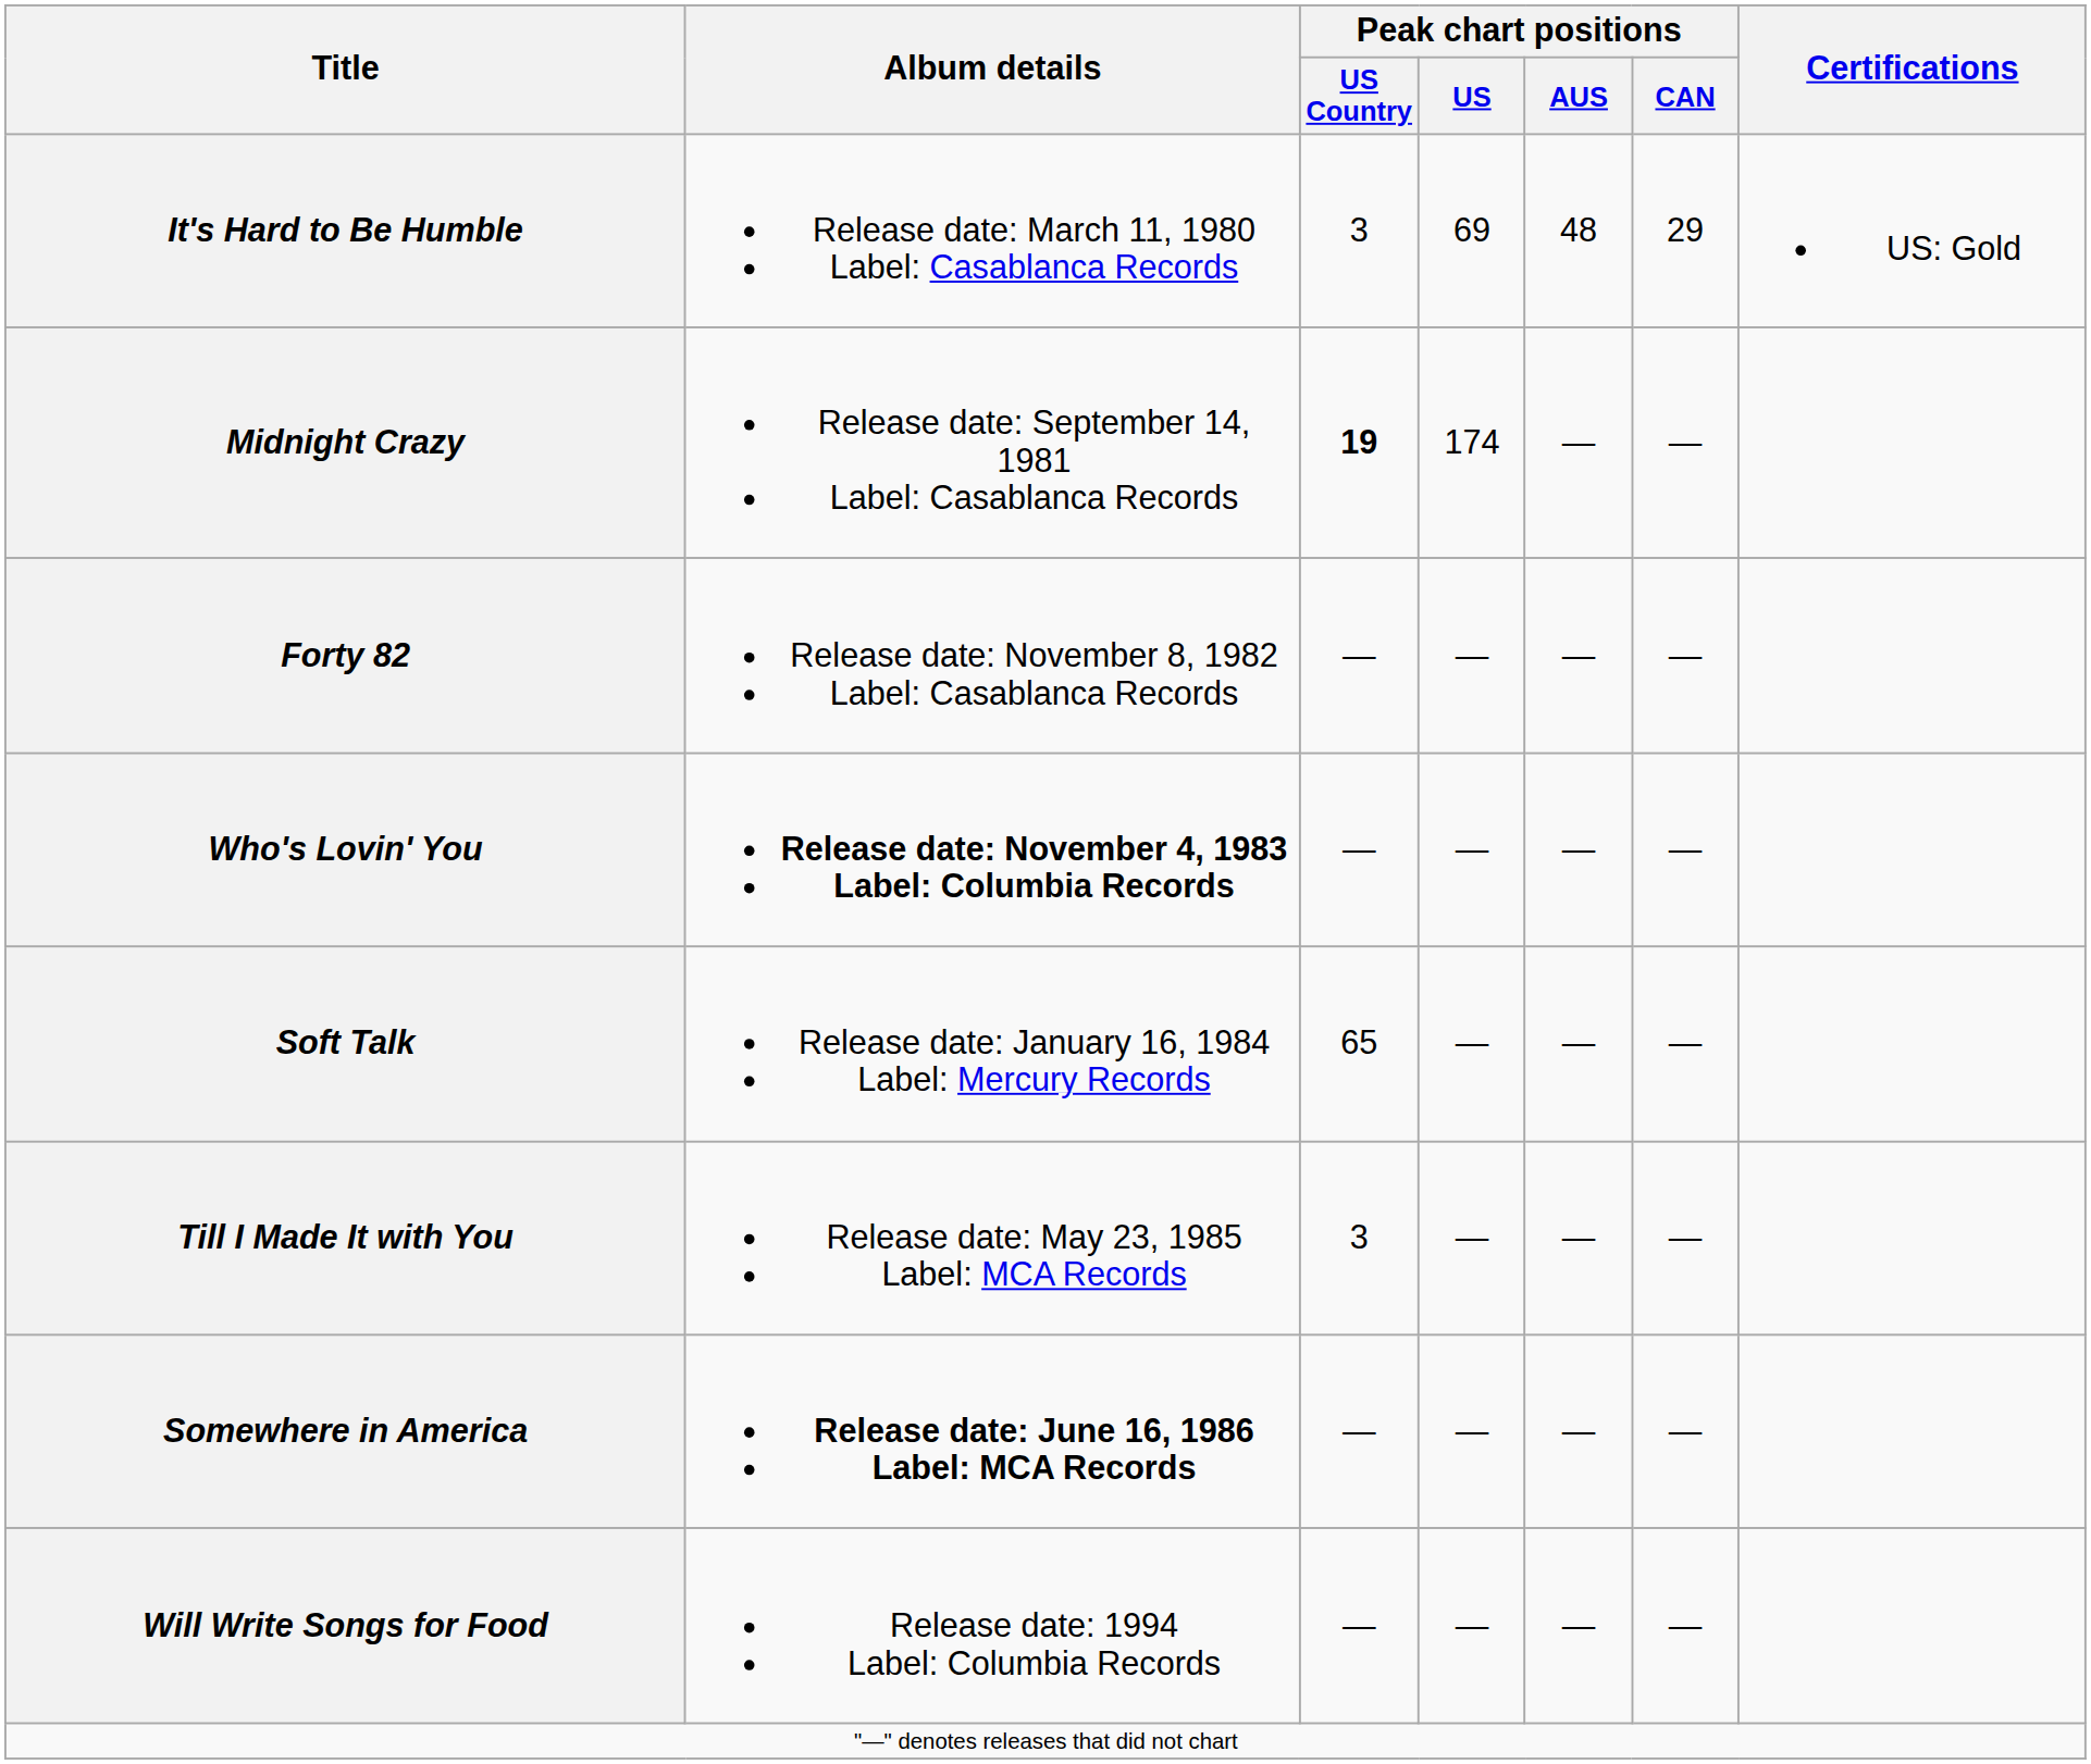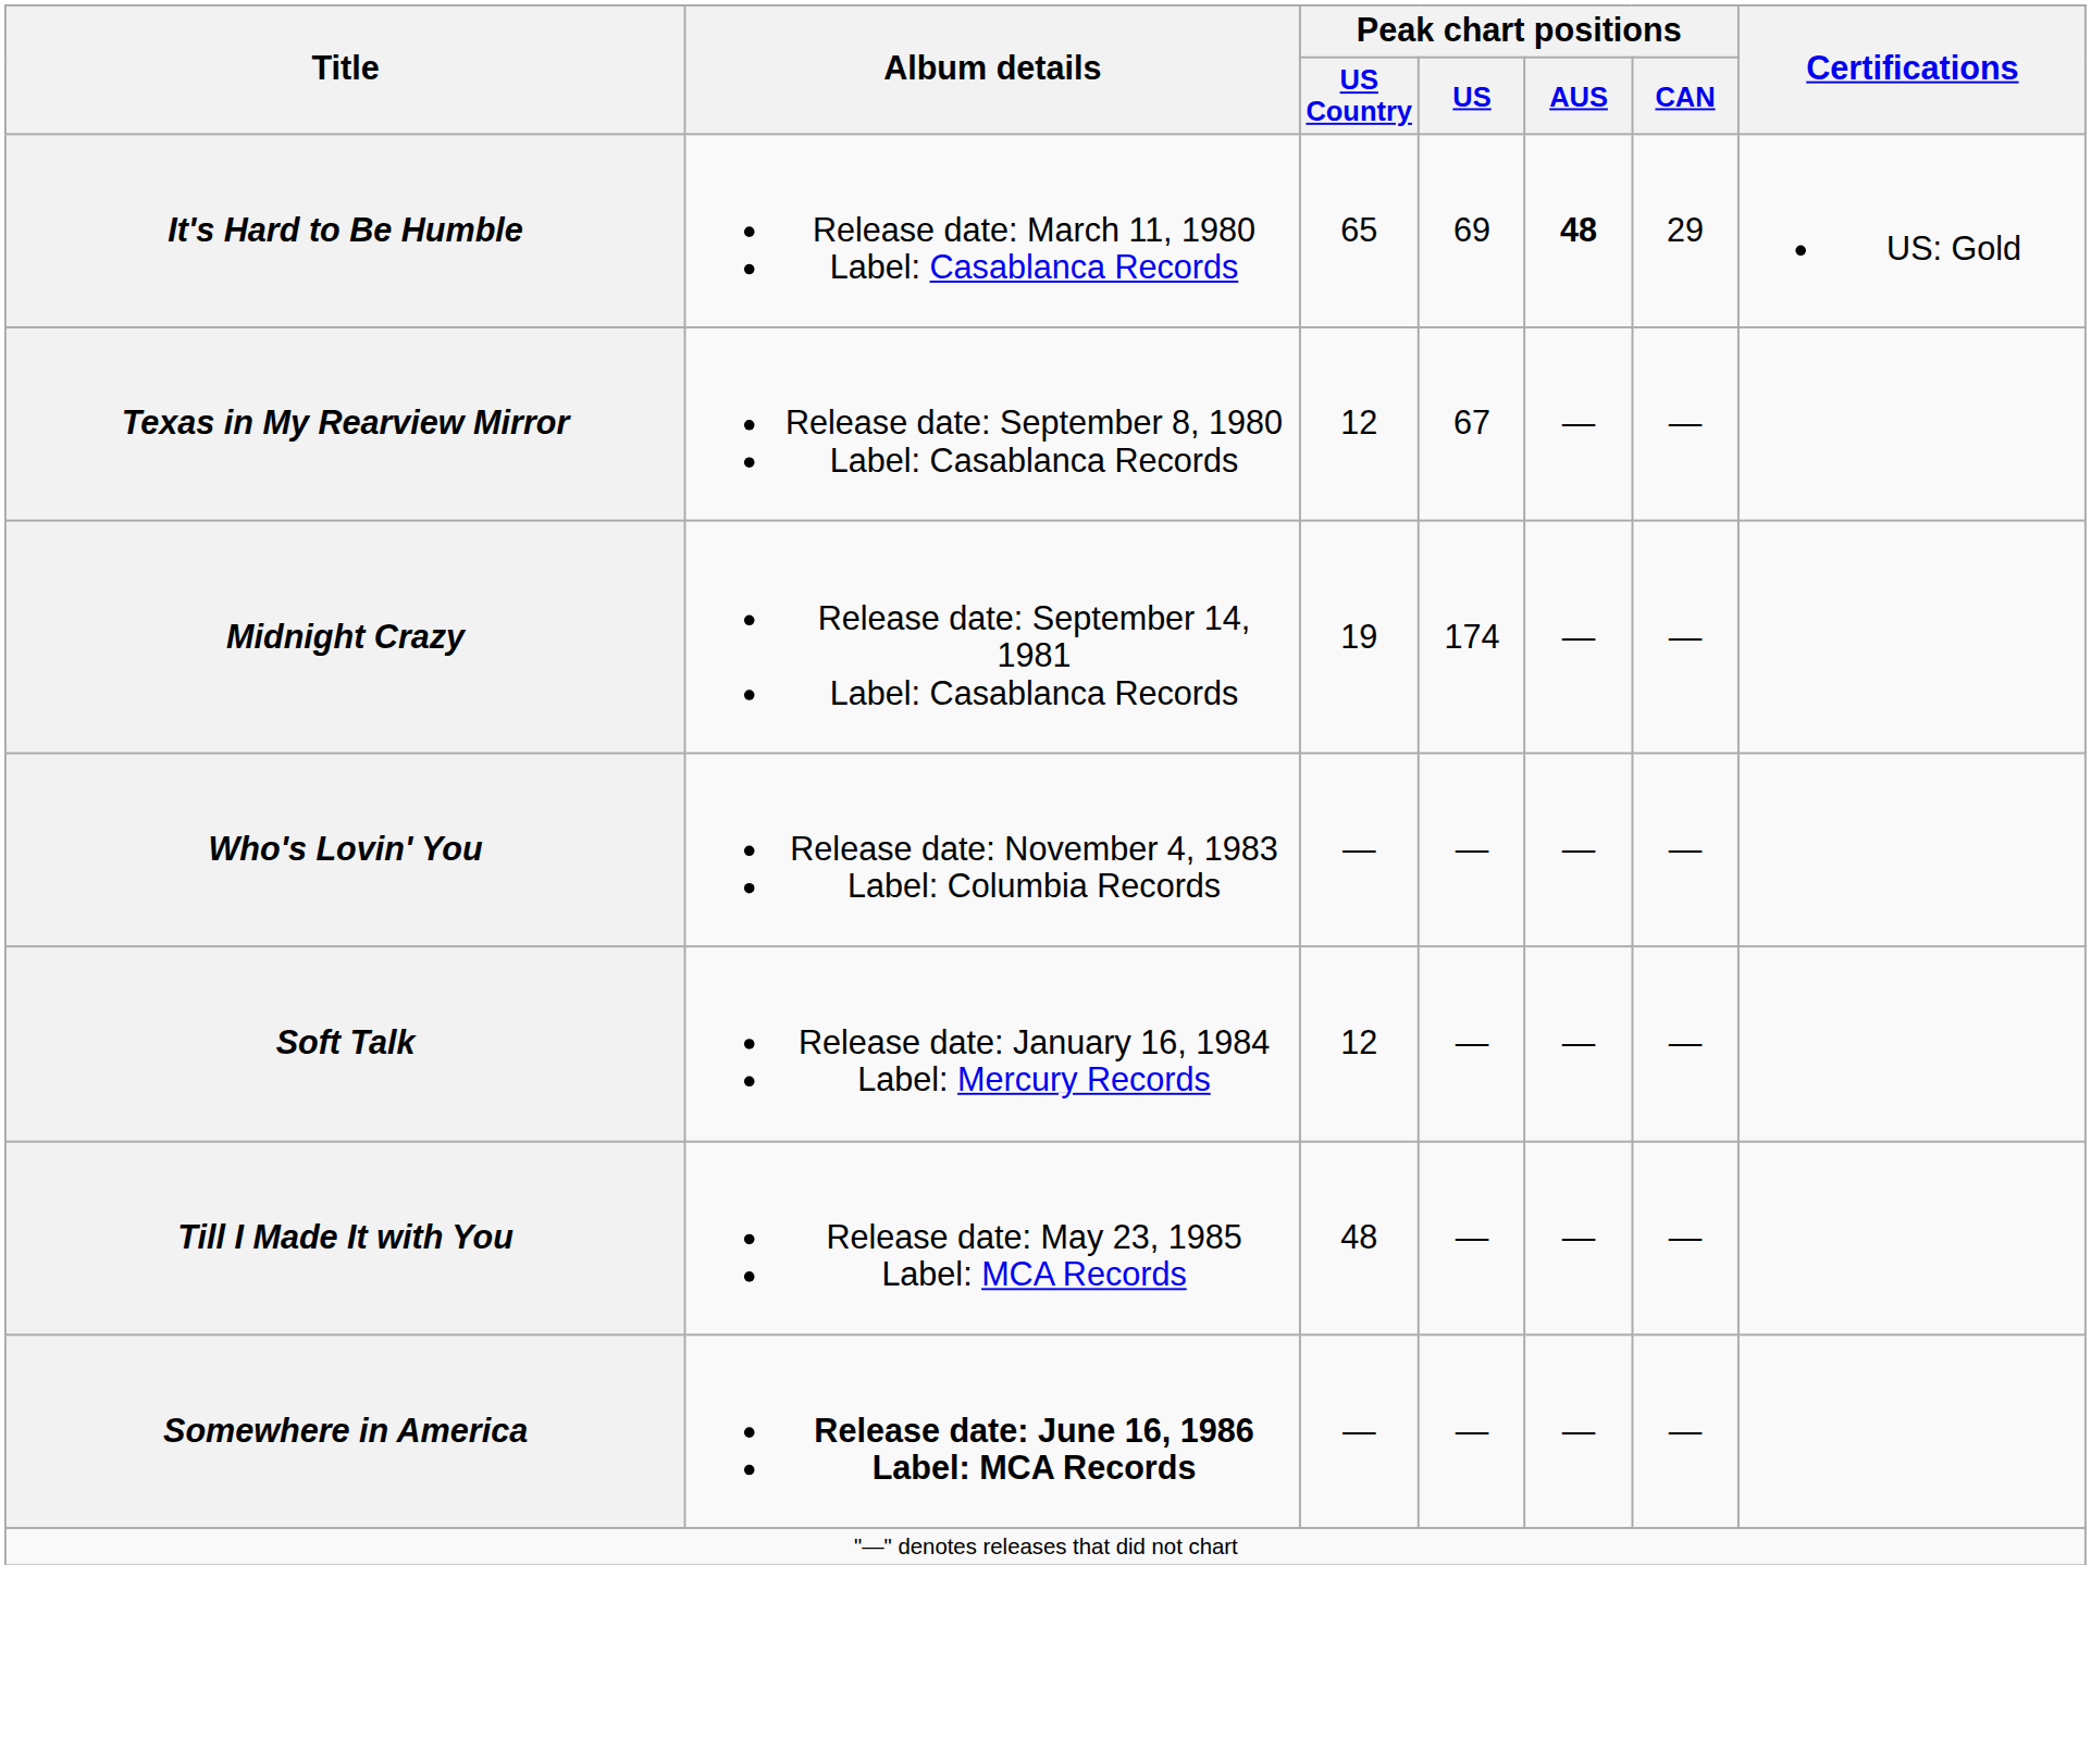 <table class="wikitable plainrowheaders" style="text-align:center;">
 <tr>
 <th rowspan="2" style="width:20em;">Title</th>
 <th rowspan="2" style="width:18em;">Album details</th>
 <th colspan="4">Peak chart positions</th>
 <th rowspan="2" style="width:10em;"><a href='#'>Certifications</a><br></th>
 </tr>
 <tr style="font-size:smaller;">
 <th width="45"><a href='#'>US Country</a></th>
 <th width="45"><a href='#'>US</a></th>
 <th width="45"><a href='#'>AUS</a><br></th>
 <th width="45"><a href='#'>CAN</a></th>
 </tr>
 <tr>
 <th scope="row"><em>It's Hard to Be Humble</em></th>
 <td><br><ul><li>Release date: March 11, 1980</li><li>Label: <a href='#'>Casablanca Records</a></li></ul></td>
-<td>3</td>
+<td>65</td>
 <td>69</td>
-<td>48</td>
+<td><strong>48</strong></td>
 <td>29</td>
 <td><br><ul><li>US: Gold</li></ul></td>
 </tr>
 <tr>
+<th scope="row"><em>Texas in My Rearview Mirror</em></th>
+<td><br><ul><li>Release date: September 8, 1980</li><li>Label: Casablanca Records</li></ul></td>
+<td>12</td>
+<td>67</td>
+<td>—</td>
+<td>—</td>
+<td></td>
+</tr>
+<tr>
 <th scope="row"><em>Midnight Crazy</em></th>
 <td><br><ul><li>Release date: September 14, 1981</li><li>Label: Casablanca Records</li></ul></td>
-<td><strong>19</strong></td>
+<td>19</td>
 <td>174</td>
 <td>—</td>
 <td>—</td>
 <td></td>
 </tr>
 <tr>
-<th scope="row"><em>Forty 82</em></th>
-<td><br><ul><li>Release date: November 8, 1982</li><li>Label: Casablanca Records</li></ul></td>
-<td>—</td>
-<td>—</td>
-<td>—</td>
-<td>—</td>
-<td></td>
-</tr>
-<tr>
 <th scope="row"><em>Who's Lovin' You</em></th>
-<td><strong><br><ul><li>Release date: November 4, 1983</li><li>Label: Columbia Records</li></ul></strong></td>
+<td><br><ul><li>Release date: November 4, 1983</li><li>Label: Columbia Records</li></ul></td>
 <td>—</td>
 <td>—</td>
 <td>—</td>
 <td>—</td>
 <td></td>
 </tr>
 <tr>
 <th scope="row"><em>Soft Talk</em></th>
 <td><br><ul><li>Release date: January 16, 1984</li><li>Label: <a href='#'>Mercury Records</a></li></ul></td>
-<td>65</td>
+<td>12</td>
 <td>—</td>
 <td>—</td>
 <td>—</td>
 <td></td>
 </tr>
 <tr>
 <th scope="row"><em>Till I Made It with You</em></th>
 <td><br><ul><li>Release date: May 23, 1985</li><li>Label: <a href='#'>MCA Records</a></li></ul></td>
-<td>3</td>
+<td>48</td>
 <td>—</td>
 <td>—</td>
 <td>—</td>
 <td></td>
 </tr>
 <tr>
 <th scope="row"><em>Somewhere in America</em></th>
 <td><strong><br><ul><li>Release date: June 16, 1986</li><li>Label: MCA Records</li></ul></strong></td>
 <td>—</td>
 <td>—</td>
 <td>—</td>
 <td>—</td>
 <td></td>
 </tr>
 <tr>
-<th scope="row"><em>Will Write Songs for Food</em></th>
-<td><br><ul><li>Release date: 1994</li><li>Label: Columbia Records</li></ul></td>
-<td>—</td>
-<td>—</td>
-<td>—</td>
-<td>—</td>
-<td></td>
-</tr>
-<tr>
 <td colspan="7" style="font-size:8pt">"—" denotes releases that did not chart</td>
 </tr>
 </table>
